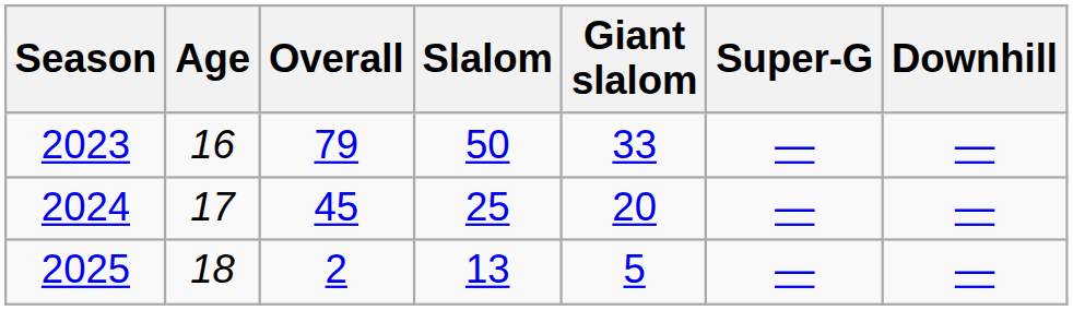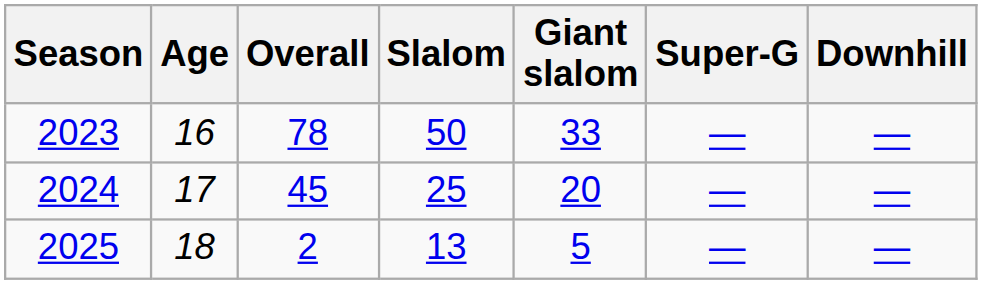 <table class=wikitable style="text-align:center">
 <tr>
 <th>Season</th>
 <th>Age</th>
 <th>Overall</th>
 <th>Slalom</th>
 <th>Giant<br>slalom</th>
 <th>Super-G</th>
 <th>Downhill</th>
 </tr>
 <tr>
 <td><a href='#'>2023</a></td>
 <td><em>16</em></td>
-<td><a href='#'>79</a></td>
+<td><a href='#'>78</a></td>
 <td><a href='#'>50</a></td>
 <td><a href='#'>33</a></td>
 <td><a href='#'>—</a></td>
 <td><a href='#'>—</a></td>
 </tr>
 <tr>
 <td><a href='#'>2024</a></td>
 <td><em>17</em></td>
 <td><a href='#'>45</a></td>
 <td><a href='#'>25</a></td>
 <td><a href='#'>20</a></td>
 <td><a href='#'>—</a></td>
 <td><a href='#'>—</a></td>
 </tr>
 <tr>
 <td><a href='#'>2025</a></td>
 <td><em>18</em></td>
 <td><a href='#'>2</a></td>
 <td><a href='#'>13</a></td>
 <td><a href='#'>5</a></td>
 <td><a href='#'>—</a></td>
 <td><a href='#'>—</a></td>
 </tr>
 </table>
